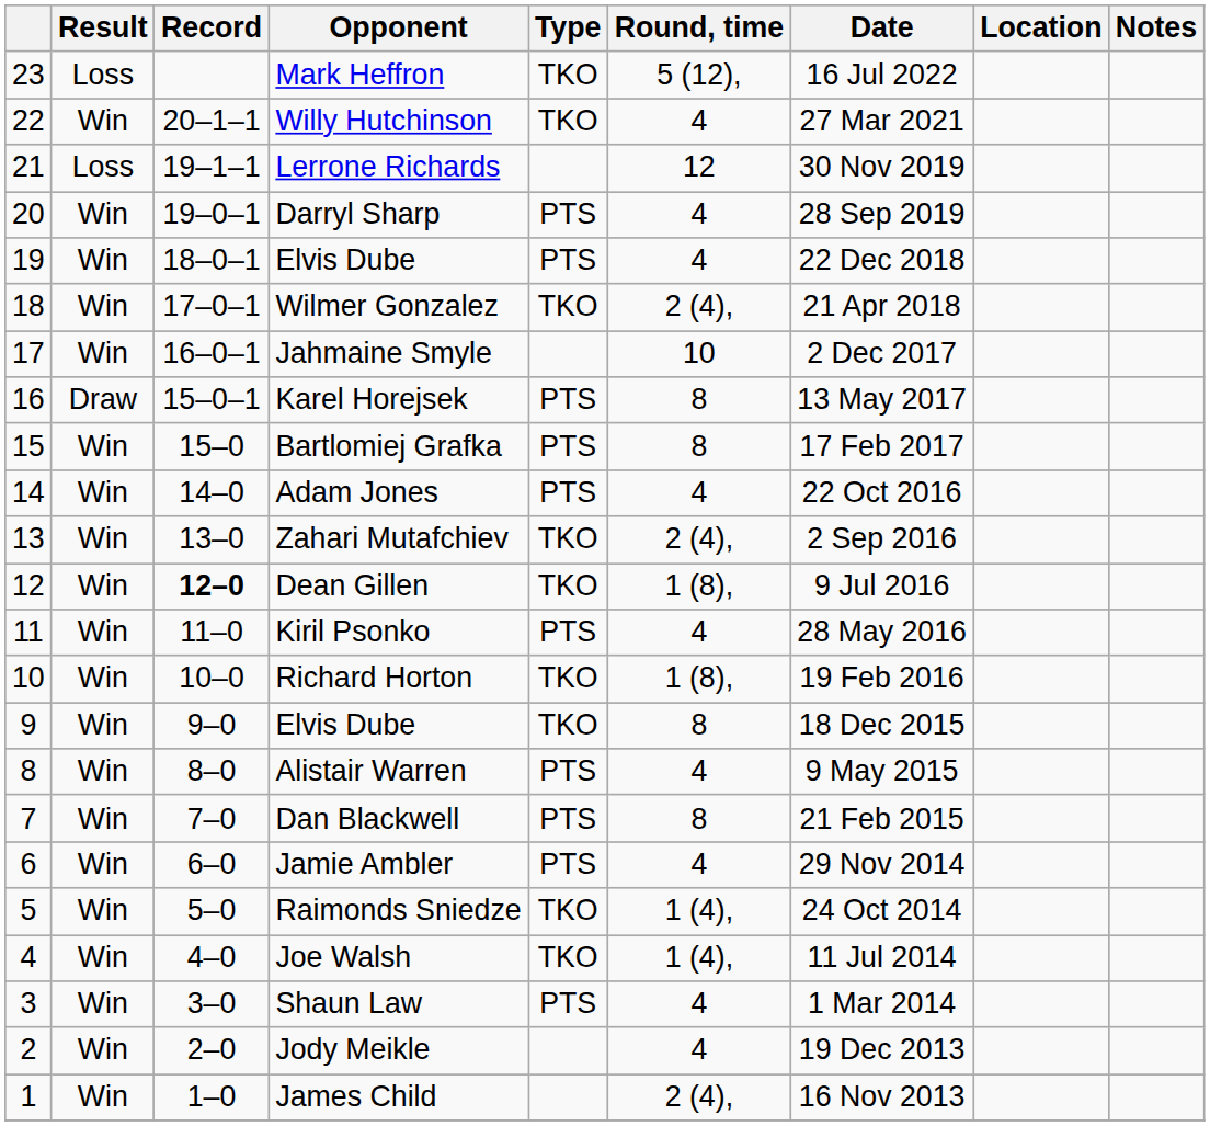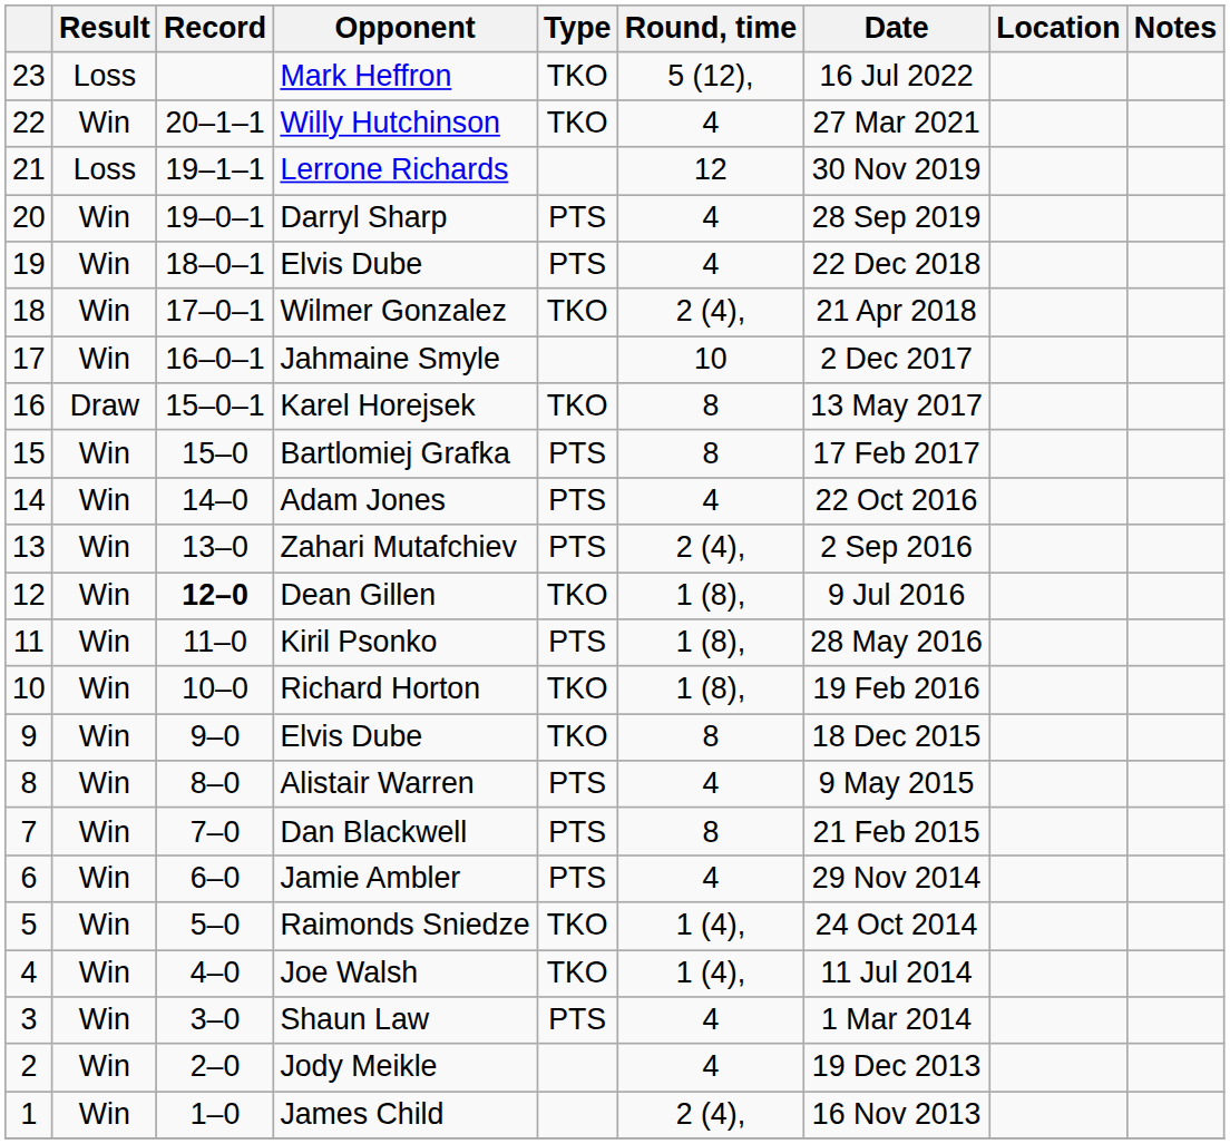 <table class="wikitable" style="text-align:center">
 <tr>
 <th></th>
 <th>Result</th>
 <th>Record</th>
 <th>Opponent</th>
 <th>Type</th>
 <th>Round, time</th>
 <th>Date</th>
 <th>Location</th>
 <th>Notes</th>
 </tr>
 <tr>
 <td>23</td>
 <td>Loss</td>
 <td></td>
 <td align=left><a href='#'>Mark Heffron</a></td>
 <td>TKO</td>
 <td>5 (12), </td>
 <td>16 Jul 2022</td>
 <td align=left></td>
 <td align=left></td>
 </tr>
 <tr>
 <td>22</td>
 <td>Win</td>
 <td>20–1–1</td>
 <td align=left><a href='#'>Willy Hutchinson</a></td>
 <td>TKO</td>
 <td>4</td>
 <td>27 Mar 2021</td>
 <td align=left></td>
 <td align=left></td>
 </tr>
 <tr>
 <td>21</td>
 <td>Loss</td>
 <td>19–1–1</td>
 <td align=left><a href='#'>Lerrone Richards</a></td>
 <td></td>
 <td>12</td>
 <td>30 Nov 2019</td>
 <td align=left></td>
 <td align=left></td>
 </tr>
 <tr>
 <td>20</td>
 <td>Win</td>
 <td>19–0–1</td>
 <td align=left>Darryl Sharp</td>
 <td>PTS</td>
 <td>4</td>
 <td>28 Sep 2019</td>
 <td align=left></td>
 <td></td>
 </tr>
 <tr>
 <td>19</td>
 <td>Win</td>
 <td>18–0–1</td>
 <td align=left>Elvis Dube</td>
 <td>PTS</td>
 <td>4</td>
 <td>22 Dec 2018</td>
 <td align=left></td>
 <td></td>
 </tr>
 <tr>
 <td>18</td>
 <td>Win</td>
 <td>17–0–1</td>
 <td align=left>Wilmer Gonzalez</td>
 <td>TKO</td>
 <td>2 (4), </td>
 <td>21 Apr 2018</td>
 <td align=left></td>
 <td></td>
 </tr>
 <tr>
 <td>17</td>
 <td>Win</td>
 <td>16–0–1</td>
 <td align=left>Jahmaine Smyle</td>
 <td></td>
 <td>10</td>
 <td>2 Dec 2017</td>
 <td align=left></td>
 <td align=left></td>
 </tr>
 <tr>
 <td>16</td>
 <td>Draw</td>
 <td>15–0–1</td>
 <td align=left>Karel Horejsek</td>
-<td>PTS</td>
+<td>TKO</td>
 <td>8</td>
 <td>13 May 2017</td>
 <td align=left></td>
 <td></td>
 </tr>
 <tr>
 <td>15</td>
 <td>Win</td>
 <td>15–0</td>
 <td align=left>Bartlomiej Grafka</td>
 <td>PTS</td>
 <td>8</td>
 <td>17 Feb 2017</td>
 <td align=left></td>
 <td></td>
 </tr>
 <tr>
 <td>14</td>
 <td>Win</td>
 <td>14–0</td>
 <td align=left>Adam Jones</td>
 <td>PTS</td>
 <td>4</td>
 <td>22 Oct 2016</td>
 <td align=left></td>
 <td></td>
 </tr>
 <tr>
 <td>13</td>
 <td>Win</td>
 <td>13–0</td>
 <td align=left>Zahari Mutafchiev</td>
-<td>TKO</td>
+<td>PTS</td>
 <td>2 (4), </td>
 <td>2 Sep 2016</td>
 <td align=left></td>
 <td></td>
 </tr>
 <tr>
 <td>12</td>
 <td>Win</td>
 <td><strong>12–0</strong></td>
 <td align=left>Dean Gillen</td>
 <td>TKO</td>
 <td>1 (8), </td>
 <td>9 Jul 2016</td>
 <td align=left></td>
 <td></td>
 </tr>
 <tr>
 <td>11</td>
 <td>Win</td>
 <td>11–0</td>
 <td align=left>Kiril Psonko</td>
 <td>PTS</td>
-<td>4</td>
+<td>1 (8), </td>
 <td>28 May 2016</td>
 <td align=left></td>
 <td></td>
 </tr>
 <tr>
 <td>10</td>
 <td>Win</td>
 <td>10–0</td>
 <td align=left>Richard Horton</td>
 <td>TKO</td>
 <td>1 (8), </td>
 <td>19 Feb 2016</td>
 <td align=left></td>
 <td></td>
 </tr>
 <tr>
 <td>9</td>
 <td>Win</td>
 <td>9–0</td>
 <td align=left>Elvis Dube</td>
 <td>TKO</td>
 <td>8</td>
 <td>18 Dec 2015</td>
 <td align=left></td>
 <td></td>
 </tr>
 <tr>
 <td>8</td>
 <td>Win</td>
 <td>8–0</td>
 <td align=left>Alistair Warren</td>
 <td>PTS</td>
 <td>4</td>
 <td>9 May 2015</td>
 <td align=left></td>
 <td></td>
 </tr>
 <tr>
 <td>7</td>
 <td>Win</td>
 <td>7–0</td>
 <td align=left>Dan Blackwell</td>
 <td>PTS</td>
 <td>8</td>
 <td>21 Feb 2015</td>
 <td align=left></td>
 <td align=left></td>
 </tr>
 <tr>
 <td>6</td>
 <td>Win</td>
 <td>6–0</td>
 <td align=left>Jamie Ambler</td>
 <td>PTS</td>
 <td>4</td>
 <td>29 Nov 2014</td>
 <td align=left></td>
 <td></td>
 </tr>
 <tr>
 <td>5</td>
 <td>Win</td>
 <td>5–0</td>
 <td align=left>Raimonds Sniedze</td>
 <td>TKO</td>
 <td>1 (4), </td>
 <td>24 Oct 2014</td>
 <td align=left></td>
 <td></td>
 </tr>
 <tr>
 <td>4</td>
 <td>Win</td>
 <td>4–0</td>
 <td align=left>Joe Walsh</td>
 <td>TKO</td>
 <td>1 (4), </td>
 <td>11 Jul 2014</td>
 <td align=left></td>
 <td></td>
 </tr>
 <tr>
 <td>3</td>
 <td>Win</td>
 <td>3–0</td>
 <td align=left>Shaun Law</td>
 <td>PTS</td>
 <td>4</td>
 <td>1 Mar 2014</td>
 <td align=left></td>
 <td></td>
 </tr>
 <tr>
 <td>2</td>
 <td>Win</td>
 <td>2–0</td>
 <td align=left>Jody Meikle</td>
 <td></td>
 <td>4</td>
 <td>19 Dec 2013</td>
 <td align=left></td>
 <td></td>
 </tr>
 <tr>
 <td>1</td>
 <td>Win</td>
 <td>1–0</td>
 <td align=left>James Child</td>
 <td></td>
 <td>2 (4), </td>
 <td>16 Nov 2013</td>
 <td align=left></td>
 <td></td>
 </tr>
 <tr>
 </tr>
 </table>
